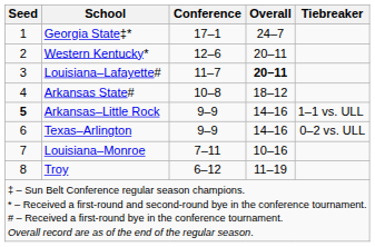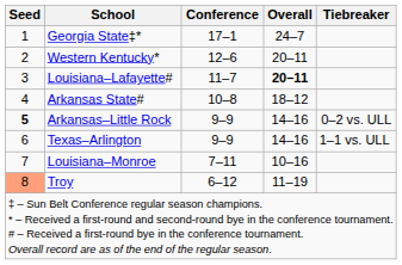 <table class="wikitable" style="text-align:center">
 <tr>
 <th>Seed</th>
 <th>School</th>
 <th>Conference</th>
 <th>Overall</th>
 <th>Tiebreaker</th>
 </tr>
 <tr>
 <td>1</td>
 <td align=left><a href='#'>Georgia State</a>‡*</td>
 <td>17–1</td>
 <td>24–7</td>
 <td></td>
 </tr>
 <tr>
 <td>2</td>
 <td align=left><a href='#'>Western Kentucky</a>*</td>
 <td>12–6</td>
 <td>20–11</td>
 <td></td>
 </tr>
 <tr>
 <td>3</td>
 <td align=left><a href='#'>Louisiana–Lafayette</a>#</td>
 <td>11–7</td>
 <td><strong>20–11</strong></td>
 <td></td>
 </tr>
 <tr>
 <td>4</td>
 <td align=left><a href='#'>Arkansas State</a>#</td>
 <td>10–8</td>
 <td>18–12</td>
 <td></td>
 </tr>
 <tr>
 <td><strong>5</strong></td>
 <td align=left><a href='#'>Arkansas–Little Rock</a></td>
 <td>9–9</td>
 <td>14–16</td>
-<td align=left>1–1 vs. ULL</td>
+<td>0–2 vs. ULL</td>
 </tr>
 <tr>
 <td>6</td>
 <td align=left><a href='#'>Texas–Arlington</a></td>
 <td>9–9</td>
 <td>14–16</td>
-<td>0–2 vs. ULL</td>
+<td align=left>1–1 vs. ULL</td>
 </tr>
 <tr>
 <td>7</td>
 <td align=left><a href='#'>Louisiana–Monroe</a></td>
 <td>7–11</td>
 <td>10–16</td>
 <td></td>
 </tr>
 <tr>
-<td>8</td>
+<td style="background: lightsalmon;">8</td>
 <td align=left><a href='#'>Troy</a></td>
 <td>6–12</td>
 <td>11–19</td>
 <td></td>
 </tr>
 <tr>
 <td colspan=6 align=left><small>‡ – Sun Belt Conference regular season champions.<br>* – Received a first-round and second-round bye in the conference tournament.<br># – Received a first-round bye in the conference tournament. <br><em>Overall record are as of the end of the regular season</em>.</small></td>
 </tr>
 </table>
